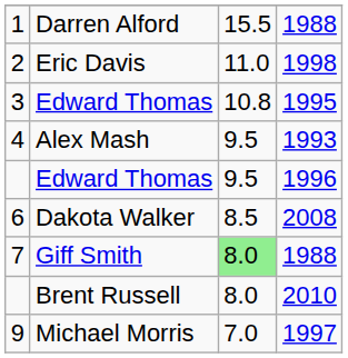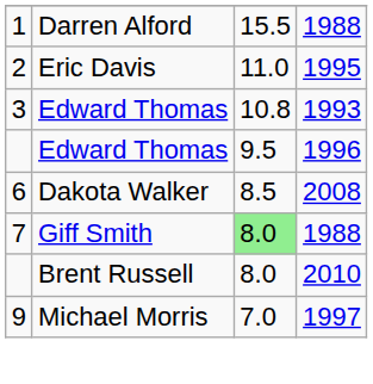 <table class="wikitable">
 <tr>
 </tr>
 <tr>
 <td>1</td>
 <td>Darren Alford</td>
 <td>15.5</td>
 <td><a href='#'>1988</a></td>
 </tr>
 <tr>
 <td>2</td>
 <td>Eric Davis</td>
 <td>11.0</td>
-<td><a href='#'>1998</a></td>
+<td><a href='#'>1995</a></td>
 </tr>
 <tr>
 <td>3</td>
 <td><a href='#'>Edward Thomas</a></td>
 <td>10.8</td>
-<td><a href='#'>1995</a></td>
-</tr>
-<tr>
-<td>4</td>
-<td>Alex Mash</td>
-<td>9.5</td>
 <td><a href='#'>1993</a></td>
 </tr>
 <tr>
 <td></td>
 <td><a href='#'>Edward Thomas</a></td>
 <td>9.5</td>
 <td><a href='#'>1996</a></td>
 </tr>
 <tr>
 <td>6</td>
 <td>Dakota Walker</td>
 <td>8.5</td>
 <td><a href='#'>2008</a></td>
 </tr>
 <tr>
 <td>7</td>
 <td><a href='#'>Giff Smith</a></td>
 <td style="background: lightgreen;">8.0</td>
 <td><a href='#'>1988</a></td>
 </tr>
 <tr>
 <td></td>
 <td>Brent Russell</td>
 <td>8.0</td>
 <td><a href='#'>2010</a></td>
 </tr>
 <tr>
 <td>9</td>
 <td>Michael Morris</td>
 <td>7.0</td>
 <td><a href='#'>1997</a></td>
 </tr>
 </table>
